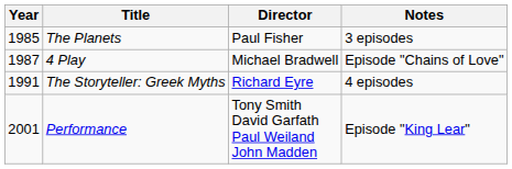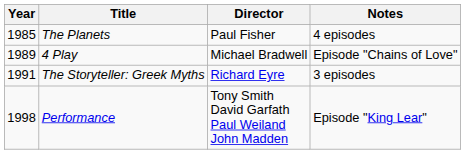 <table class="wikitable">
 <tr>
 <th>Year</th>
 <th>Title</th>
 <th>Director</th>
 <th>Notes</th>
 </tr>
 <tr>
 <td>1985</td>
 <td><em>The Planets</em></td>
 <td>Paul Fisher</td>
-<td>3 episodes</td>
+<td>4 episodes</td>
 </tr>
 <tr>
-<td>1987</td>
+<td>1989</td>
 <td><em>4 Play</em></td>
 <td>Michael Bradwell</td>
 <td>Episode "Chains of Love"</td>
 </tr>
 <tr>
 <td>1991</td>
 <td><em>The Storyteller: Greek Myths</em></td>
 <td><a href='#'>Richard Eyre</a></td>
-<td>4 episodes</td>
+<td>3 episodes</td>
 </tr>
 <tr>
-<td>2001</td>
+<td>1998</td>
 <td><em><a href='#'>Performance</a></em></td>
 <td>Tony Smith<br>David Garfath<br><a href='#'>Paul Weiland</a><br><a href='#'>John Madden</a></td>
 <td>Episode "<a href='#'>King Lear</a>"</td>
 </tr>
 </table>
